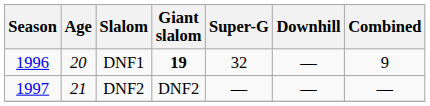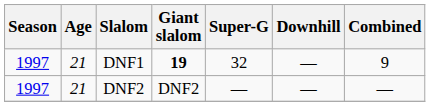 <table class=wikitable style="text-align:center">
 <tr>
 <th>Season</th>
 <th>Age</th>
 <th>Slalom</th>
 <th>Giant<br>slalom</th>
 <th>Super-G</th>
 <th>Downhill</th>
 <th>Combined</th>
 </tr>
 <tr>
-<td><a href='#'>1996</a></td>
-<td><em>20</em></td>
+<td><a href='#'>1997</a></td>
+<td><em>21</em></td>
 <td>DNF1</td>
 <td><strong>19</strong></td>
 <td>32</td>
 <td>—</td>
 <td>9</td>
 </tr>
 <tr>
 <td><a href='#'>1997</a></td>
 <td><em>21</em></td>
 <td>DNF2</td>
 <td>DNF2</td>
 <td>—</td>
 <td>—</td>
 <td>—</td>
 </tr>
 <tr>
 </tr>
 </table>
